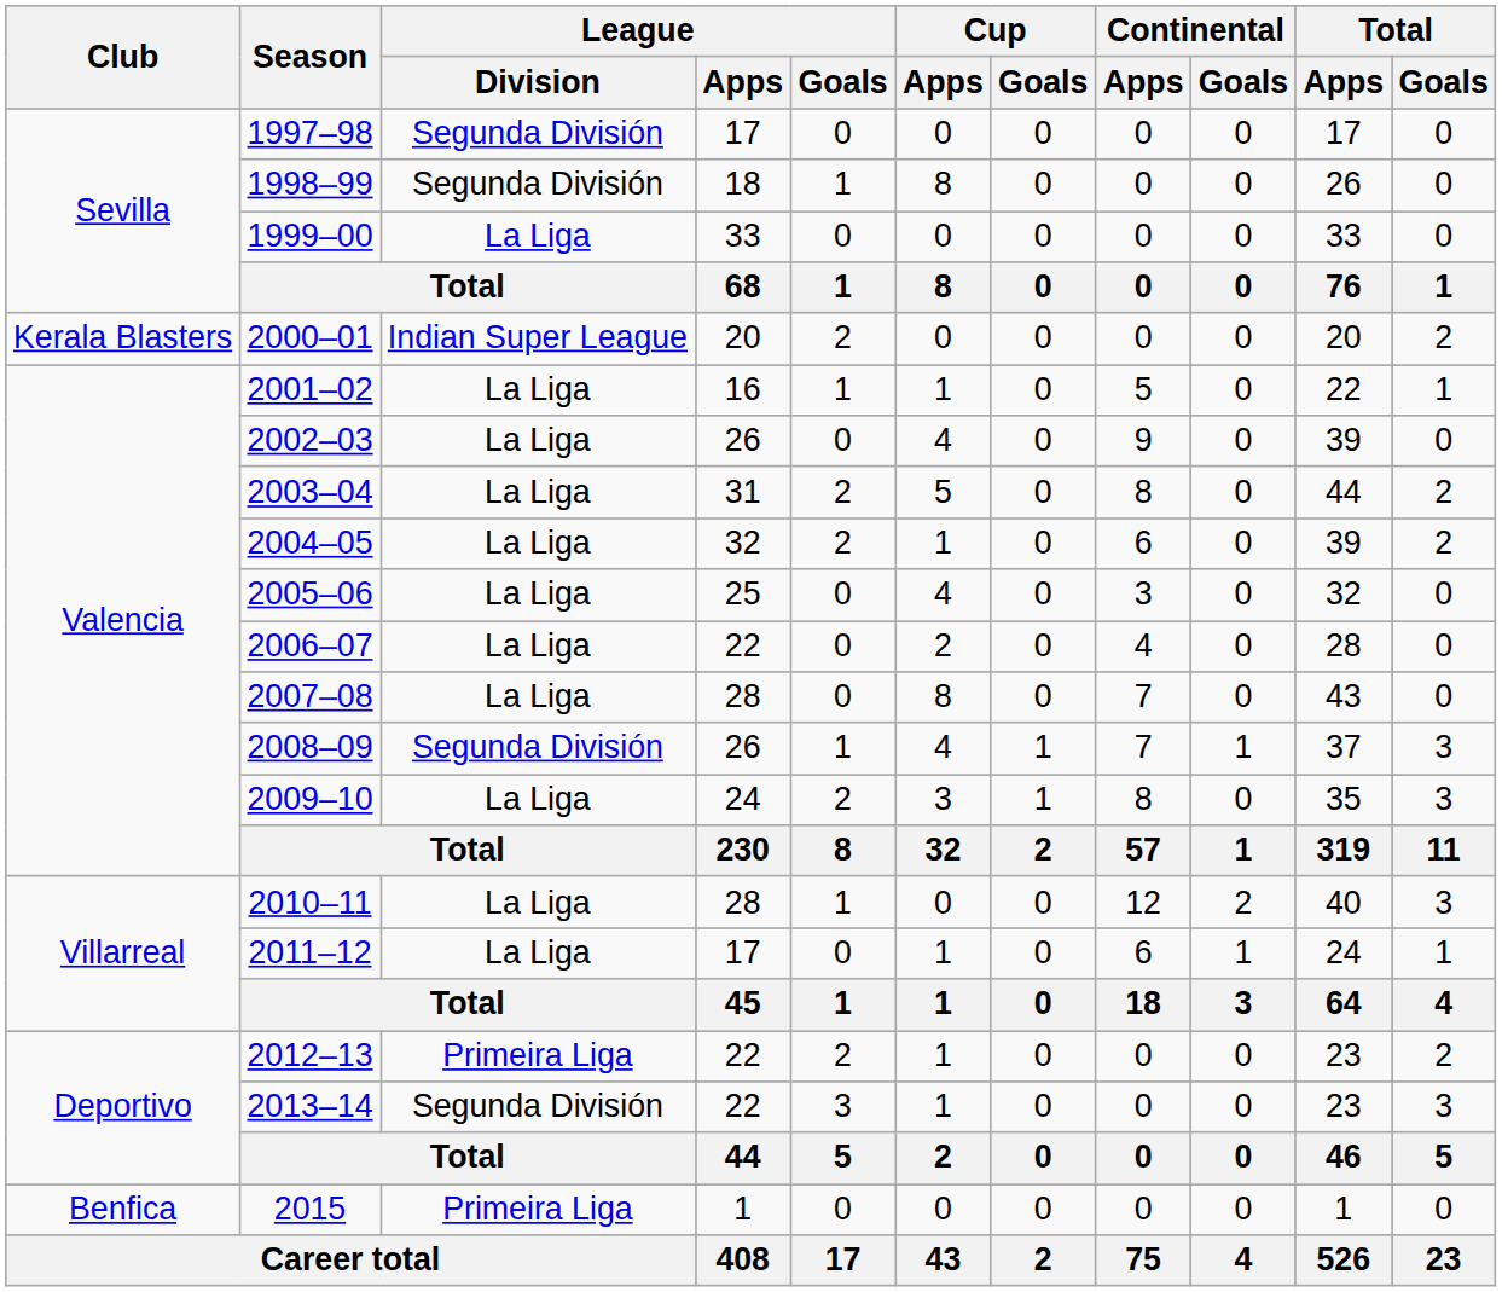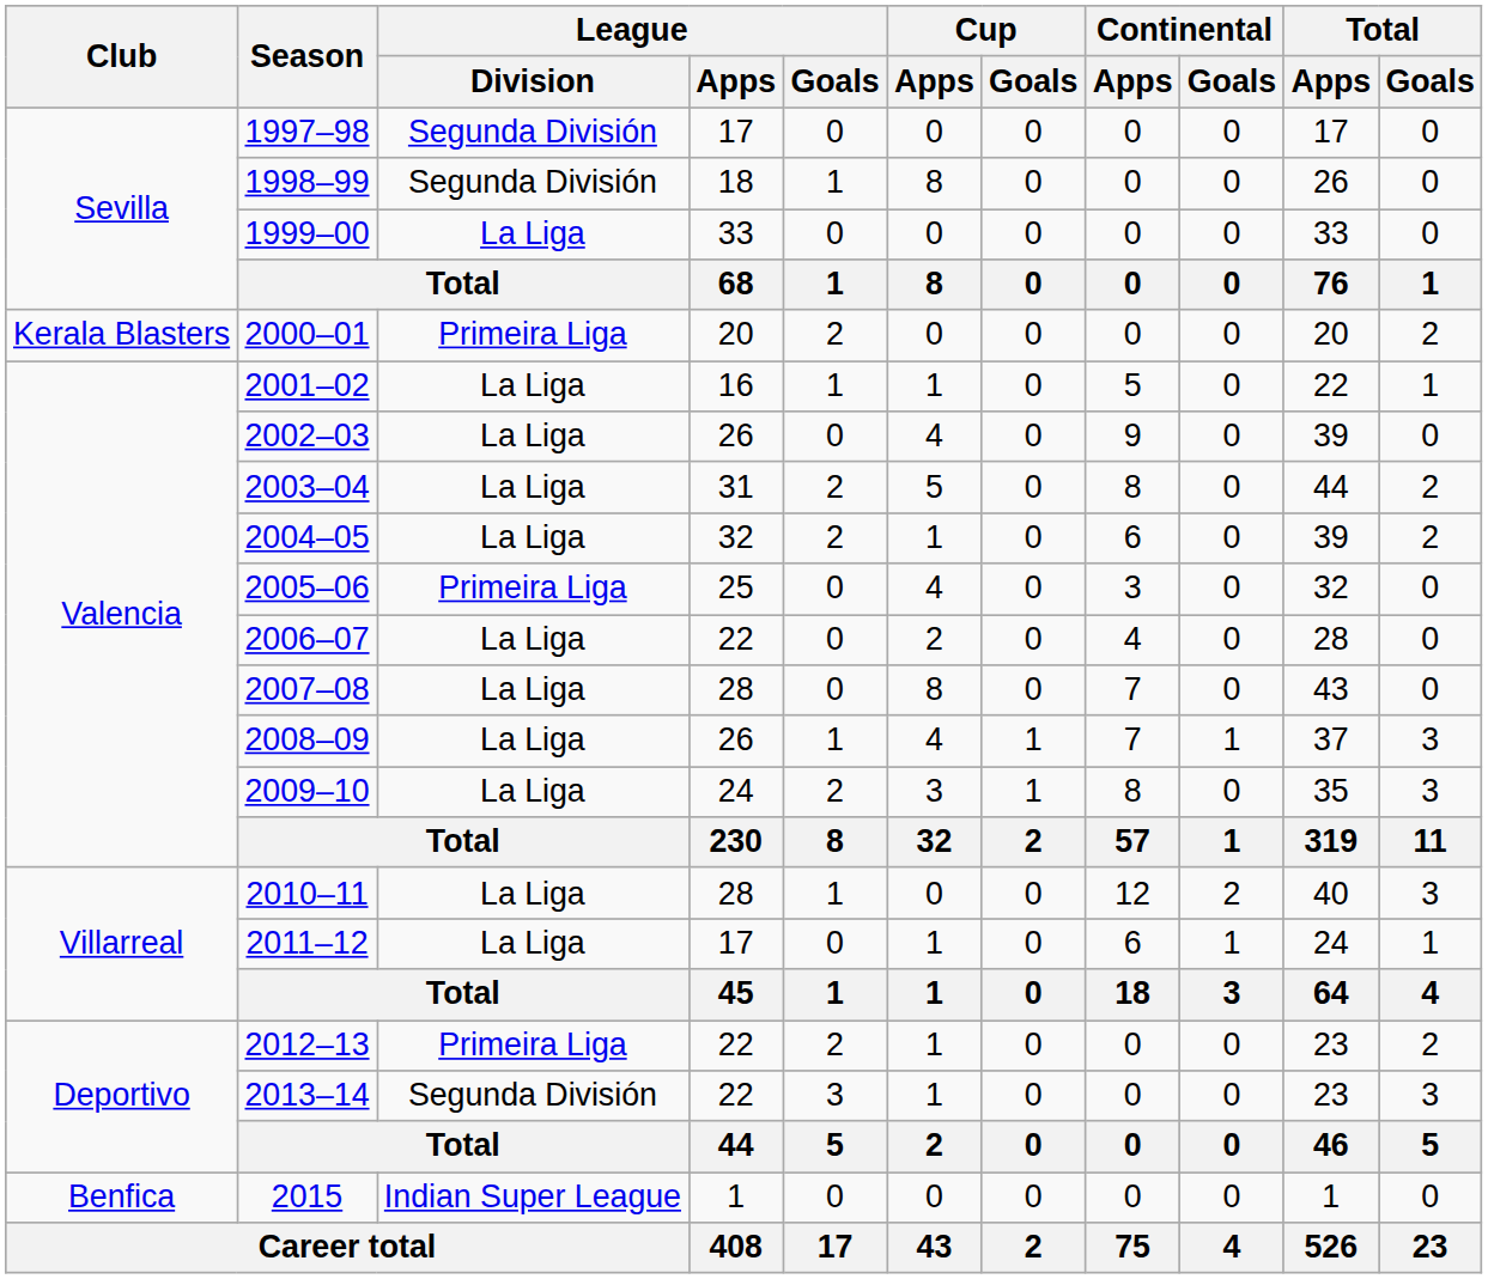 <table class="wikitable" style="text-align:center">
 <tr>
 <th rowspan="2">Club</th>
 <th rowspan="2">Season</th>
 <th colspan="3">League</th>
 <th colspan="2">Cup</th>
 <th colspan="2">Continental</th>
 <th colspan="2">Total</th>
 </tr>
 <tr>
 <th>Division</th>
 <th>Apps</th>
 <th>Goals</th>
 <th>Apps</th>
 <th>Goals</th>
 <th>Apps</th>
 <th>Goals</th>
 <th>Apps</th>
 <th>Goals</th>
 </tr>
 <tr>
 <td rowspan="4"><a href='#'>Sevilla</a></td>
 <td><a href='#'>1997–98</a></td>
 <td><a href='#'>Segunda División</a></td>
 <td>17</td>
 <td>0</td>
 <td>0</td>
 <td>0</td>
 <td>0</td>
 <td>0</td>
 <td>17</td>
 <td>0</td>
 </tr>
 <tr>
 <td><a href='#'>1998–99</a></td>
 <td>Segunda División</td>
 <td>18</td>
 <td>1</td>
 <td>8</td>
 <td>0</td>
 <td>0</td>
 <td>0</td>
 <td>26</td>
 <td>0</td>
 </tr>
 <tr>
 <td><a href='#'>1999–00</a></td>
 <td><a href='#'>La Liga</a></td>
 <td>33</td>
 <td>0</td>
 <td>0</td>
 <td>0</td>
 <td>0</td>
 <td>0</td>
 <td>33</td>
 <td>0</td>
 </tr>
 <tr>
 <th colspan="2">Total</th>
 <th>68</th>
 <th>1</th>
 <th>8</th>
 <th>0</th>
 <th>0</th>
 <th>0</th>
 <th>76</th>
 <th>1</th>
 </tr>
 <tr>
 <td><a href='#'>Kerala Blasters</a></td>
 <td><a href='#'>2000–01</a></td>
-<td><a href='#'>Indian Super League</a></td>
+<td><a href='#'>Primeira Liga</a></td>
 <td>20</td>
 <td>2</td>
 <td>0</td>
 <td>0</td>
 <td>0</td>
 <td>0</td>
 <td>20</td>
 <td>2</td>
 </tr>
 <tr>
 <td rowspan="10"><a href='#'>Valencia</a></td>
 <td><a href='#'>2001–02</a></td>
 <td>La Liga</td>
 <td>16</td>
 <td>1</td>
 <td>1</td>
 <td>0</td>
 <td>5</td>
 <td>0</td>
 <td>22</td>
 <td>1</td>
 </tr>
 <tr>
 <td><a href='#'>2002–03</a></td>
 <td>La Liga</td>
 <td>26</td>
 <td>0</td>
 <td>4</td>
 <td>0</td>
 <td>9</td>
 <td>0</td>
 <td>39</td>
 <td>0</td>
 </tr>
 <tr>
 <td><a href='#'>2003–04</a></td>
 <td>La Liga</td>
 <td>31</td>
 <td>2</td>
 <td>5</td>
 <td>0</td>
 <td>8</td>
 <td>0</td>
 <td>44</td>
 <td>2</td>
 </tr>
 <tr>
 <td><a href='#'>2004–05</a></td>
 <td>La Liga</td>
 <td>32</td>
 <td>2</td>
 <td>1</td>
 <td>0</td>
 <td>6</td>
 <td>0</td>
 <td>39</td>
 <td>2</td>
 </tr>
 <tr>
 <td><a href='#'>2005–06</a></td>
-<td>La Liga</td>
+<td><a href='#'>Primeira Liga</a></td>
 <td>25</td>
 <td>0</td>
 <td>4</td>
 <td>0</td>
 <td>3</td>
 <td>0</td>
 <td>32</td>
 <td>0</td>
 </tr>
 <tr>
 <td><a href='#'>2006–07</a></td>
 <td>La Liga</td>
 <td>22</td>
 <td>0</td>
 <td>2</td>
 <td>0</td>
 <td>4</td>
 <td>0</td>
 <td>28</td>
 <td>0</td>
 </tr>
 <tr>
 <td><a href='#'>2007–08</a></td>
 <td>La Liga</td>
 <td>28</td>
 <td>0</td>
 <td>8</td>
 <td>0</td>
 <td>7</td>
 <td>0</td>
 <td>43</td>
 <td>0</td>
 </tr>
 <tr>
 <td><a href='#'>2008–09</a></td>
-<td><a href='#'>Segunda División</a></td>
+<td>La Liga</td>
 <td>26</td>
 <td>1</td>
 <td>4</td>
 <td>1</td>
 <td>7</td>
 <td>1</td>
 <td>37</td>
 <td>3</td>
 </tr>
 <tr>
 <td><a href='#'>2009–10</a></td>
 <td>La Liga</td>
 <td>24</td>
 <td>2</td>
 <td>3</td>
 <td>1</td>
 <td>8</td>
 <td>0</td>
 <td>35</td>
 <td>3</td>
 </tr>
 <tr>
 <th colspan="2">Total</th>
 <th>230</th>
 <th>8</th>
 <th>32</th>
 <th>2</th>
 <th>57</th>
 <th>1</th>
 <th>319</th>
 <th>11</th>
 </tr>
 <tr>
 <td rowspan="3"><a href='#'>Villarreal</a></td>
 <td><a href='#'>2010–11</a></td>
 <td>La Liga</td>
 <td>28</td>
 <td>1</td>
 <td>0</td>
 <td>0</td>
 <td>12</td>
 <td>2</td>
 <td>40</td>
 <td>3</td>
 </tr>
 <tr>
 <td><a href='#'>2011–12</a></td>
 <td>La Liga</td>
 <td>17</td>
 <td>0</td>
 <td>1</td>
 <td>0</td>
 <td>6</td>
 <td>1</td>
 <td>24</td>
 <td>1</td>
 </tr>
 <tr>
 <th colspan="2">Total</th>
 <th>45</th>
 <th>1</th>
 <th>1</th>
 <th>0</th>
 <th>18</th>
 <th>3</th>
 <th>64</th>
 <th>4</th>
 </tr>
 <tr>
 <td rowspan="3"><a href='#'>Deportivo</a></td>
 <td><a href='#'>2012–13</a></td>
 <td><a href='#'>Primeira Liga</a></td>
 <td>22</td>
 <td>2</td>
 <td>1</td>
 <td>0</td>
 <td>0</td>
 <td>0</td>
 <td>23</td>
 <td>2</td>
 </tr>
 <tr>
 <td><a href='#'>2013–14</a></td>
 <td>Segunda División</td>
 <td>22</td>
 <td>3</td>
 <td>1</td>
 <td>0</td>
 <td>0</td>
 <td>0</td>
 <td>23</td>
 <td>3</td>
 </tr>
 <tr>
 <th colspan="2">Total</th>
 <th>44</th>
 <th>5</th>
 <th>2</th>
 <th>0</th>
 <th>0</th>
 <th>0</th>
 <th>46</th>
 <th>5</th>
 </tr>
 <tr>
 <td><a href='#'>Benfica</a></td>
 <td><a href='#'>2015</a></td>
-<td><a href='#'>Primeira Liga</a></td>
+<td><a href='#'>Indian Super League</a></td>
 <td>1</td>
 <td>0</td>
 <td>0</td>
 <td>0</td>
 <td>0</td>
 <td>0</td>
 <td>1</td>
 <td>0</td>
 </tr>
 <tr>
 <th colspan="3">Career total</th>
 <th>408</th>
 <th>17</th>
 <th>43</th>
 <th>2</th>
 <th>75</th>
 <th>4</th>
 <th>526</th>
 <th>23</th>
 </tr>
 </table>
